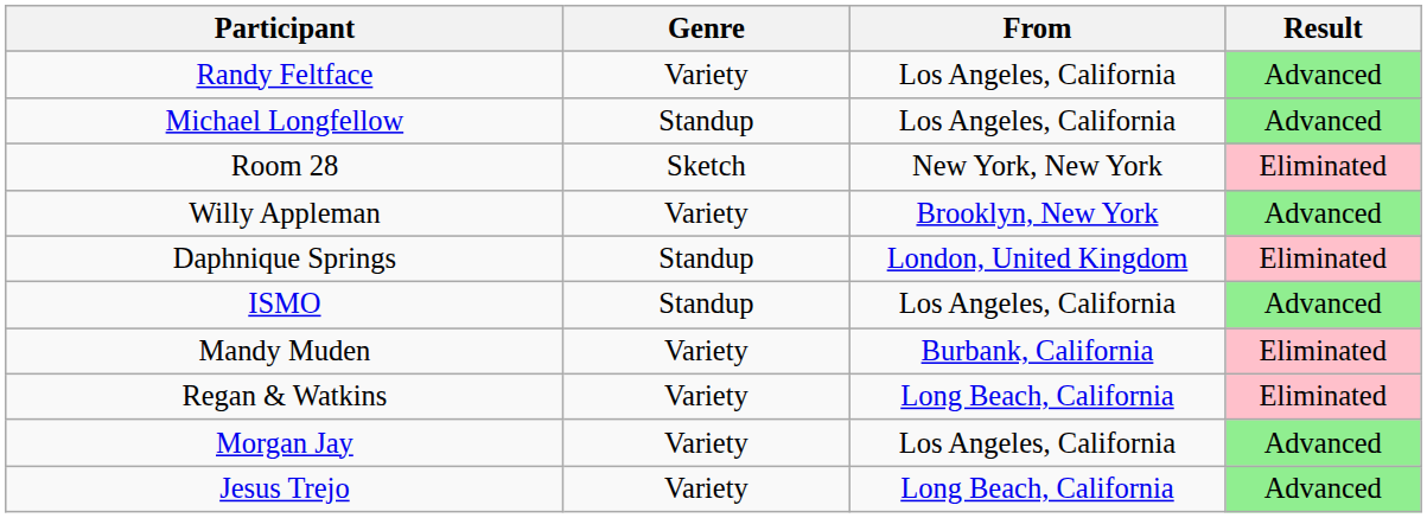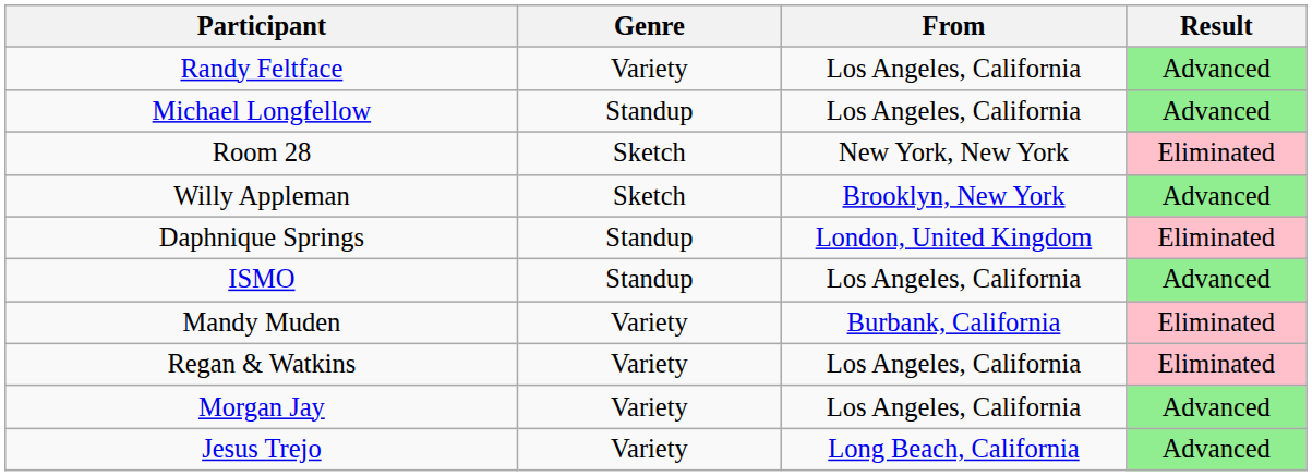 <table class="wikitable" style="text-align:center;">
 <tr>
 <th scope="col" style="width: 300px;">Participant</th>
 <th scope="col" style="width: 150px;">Genre</th>
 <th scope="col" style="width: 200px;">From</th>
 <th scope="col" style="width: 100px;">Result</th>
 </tr>
 <tr>
 <td><a href='#'>Randy Feltface</a></td>
 <td>Variety</td>
 <td>Los Angeles, California</td>
 <td style="background:lightgreen;">Advanced</td>
 </tr>
 <tr>
 <td><a href='#'>Michael Longfellow</a></td>
 <td>Standup</td>
 <td>Los Angeles, California</td>
 <td style="background:lightgreen;">Advanced</td>
 </tr>
 <tr>
 <td>Room 28</td>
 <td>Sketch</td>
 <td>New York, New York</td>
 <td style="background:pink;">Eliminated</td>
 </tr>
 <tr>
 <td>Willy Appleman</td>
-<td>Variety</td>
+<td>Sketch</td>
 <td><a href='#'>Brooklyn, New York</a></td>
 <td style="background:lightgreen;">Advanced</td>
 </tr>
 <tr>
 <td>Daphnique Springs</td>
 <td>Standup</td>
 <td><a href='#'>London, United Kingdom</a></td>
 <td style="background:pink;">Eliminated</td>
 </tr>
 <tr>
 <td><a href='#'>ISMO</a></td>
 <td>Standup</td>
 <td>Los Angeles, California</td>
 <td style="background:lightgreen;">Advanced</td>
 </tr>
 <tr>
 <td>Mandy Muden</td>
 <td>Variety</td>
 <td><a href='#'>Burbank, California</a></td>
 <td style="background:pink;">Eliminated</td>
 </tr>
 <tr>
 <td>Regan & Watkins</td>
 <td>Variety</td>
-<td><a href='#'>Long Beach, California</a></td>
+<td>Los Angeles, California</td>
 <td style="background:pink;">Eliminated</td>
 </tr>
 <tr>
 <td><a href='#'>Morgan Jay</a></td>
 <td>Variety</td>
 <td>Los Angeles, California</td>
 <td style="background:lightgreen;">Advanced</td>
 </tr>
 <tr>
 <td><a href='#'>Jesus Trejo</a></td>
 <td>Variety</td>
 <td><a href='#'>Long Beach, California</a></td>
 <td style="background:lightgreen;">Advanced</td>
 </tr>
 </table>
